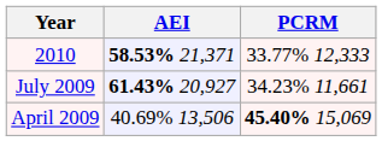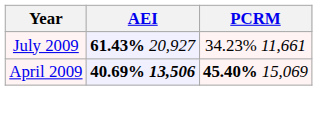 <table class="wikitable"  style="float:right; font-size:100%; margin: 1em 1em 1em 1em;">
 <tr style="background:lightgrey;">
 <th>Year</th>
 <th><a href='#'>AEI</a></th>
 <th><a href='#'>PCRM</a></th>
-</tr>
-<tr>
-<td style="text-align:center; background:#fff3f3;"><a href='#'>2010</a></td>
-<td style="text-align:center; background:#f0f0ff;"><strong>58.53%</strong> <em>21,371</em></td>
-<td style="text-align:center; background:#fff3f3;">33.77% <em>12,333</em></td>
 </tr>
 <tr>
 <td style="text-align:center; background:#fff3f3;"><a href='#'>July 2009</a></td>
 <td style="text-align:center; background:#f0f0ff;"><strong>61.43%</strong> <em>20,927</em></td>
 <td style="text-align:center; background:#fff3f3;">34.23% <em>11,661</em></td>
 </tr>
 <tr>
 <td style="text-align:center; background:#fff3f3;"><a href='#'>April 2009</a></td>
-<td style="text-align:center; background:#f0f0ff;">40.69% <em>13,506</em></td>
+<td style="text-align:center; background:#f0f0ff;"><strong>40.69% <em>13,506</em></strong></td>
 <td style="text-align:center; background:#fff3f3;"><strong>45.40%</strong> <em>15,069</em></td>
 </tr>
 </table>
